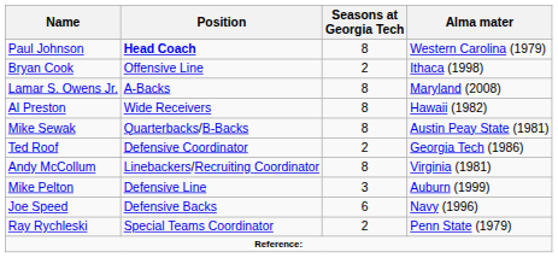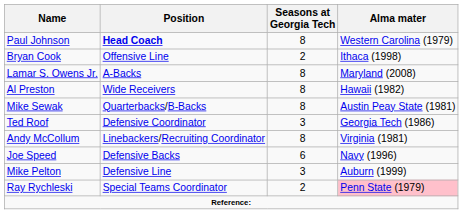 <table class="wikitable" border="1" style="font-size:90%;">
 <tr>
 <th>Name</th>
 <th>Position</th>
 <th>Seasons at<br>Georgia Tech</th>
 <th>Alma mater</th>
 </tr>
 <tr>
 <td><a href='#'>Paul Johnson</a></td>
 <td><strong><a href='#'>Head Coach</a></strong></td>
 <td align=center>8</td>
 <td><a href='#'>Western Carolina</a> (1979)</td>
 </tr>
 <tr>
 <td><a href='#'>Bryan Cook</a></td>
 <td><a href='#'>Offensive Line</a></td>
 <td align=center>2</td>
 <td><a href='#'>Ithaca</a> (1998)</td>
 </tr>
 <tr>
 <td><a href='#'>Lamar S. Owens Jr.</a></td>
 <td><a href='#'>A-Backs</a></td>
 <td align=center>8</td>
 <td><a href='#'>Maryland</a> (2008)</td>
 </tr>
 <tr>
 <td><a href='#'>Al Preston</a></td>
 <td><a href='#'>Wide Receivers</a></td>
 <td align=center>8</td>
 <td><a href='#'>Hawaii</a> (1982)</td>
 </tr>
 <tr>
 <td><a href='#'>Mike Sewak</a></td>
 <td><a href='#'>Quarterbacks</a>/<a href='#'>B-Backs</a></td>
 <td align=center>8</td>
 <td><a href='#'>Austin Peay State</a> (1981)</td>
 </tr>
 <tr>
 <td><a href='#'>Ted Roof</a></td>
 <td><a href='#'>Defensive Coordinator</a></td>
-<td align=center>2</td>
+<td align=center>3</td>
 <td><a href='#'>Georgia Tech</a> (1986)</td>
 </tr>
 <tr>
 <td><a href='#'>Andy McCollum</a></td>
 <td><a href='#'>Linebackers</a>/<a href='#'>Recruiting Coordinator</a></td>
 <td align=center>8</td>
 <td><a href='#'>Virginia</a> (1981)</td>
 </tr>
 <tr>
+<td><a href='#'>Joe Speed</a></td>
+<td><a href='#'>Defensive Backs</a></td>
+<td align=center>6</td>
+<td><a href='#'>Navy</a> (1996)</td>
+</tr>
+<tr>
 <td><a href='#'>Mike Pelton</a></td>
 <td><a href='#'>Defensive Line</a></td>
 <td align=center>3</td>
 <td><a href='#'>Auburn</a> (1999)</td>
 </tr>
 <tr>
-<td><a href='#'>Joe Speed</a></td>
-<td><a href='#'>Defensive Backs</a></td>
-<td align=center>6</td>
-<td><a href='#'>Navy</a> (1996)</td>
-</tr>
-<tr>
 <td><a href='#'>Ray Rychleski</a></td>
 <td><a href='#'>Special Teams Coordinator</a></td>
 <td align=center>2</td>
-<td><a href='#'>Penn State</a> (1979)</td>
+<td style="background: pink;"><a href='#'>Penn State</a> (1979)</td>
 </tr>
 <tr>
 <td colspan="4" style="font-size: 8pt" align="center"><strong>Reference:</strong></td>
 </tr>
 </table>
